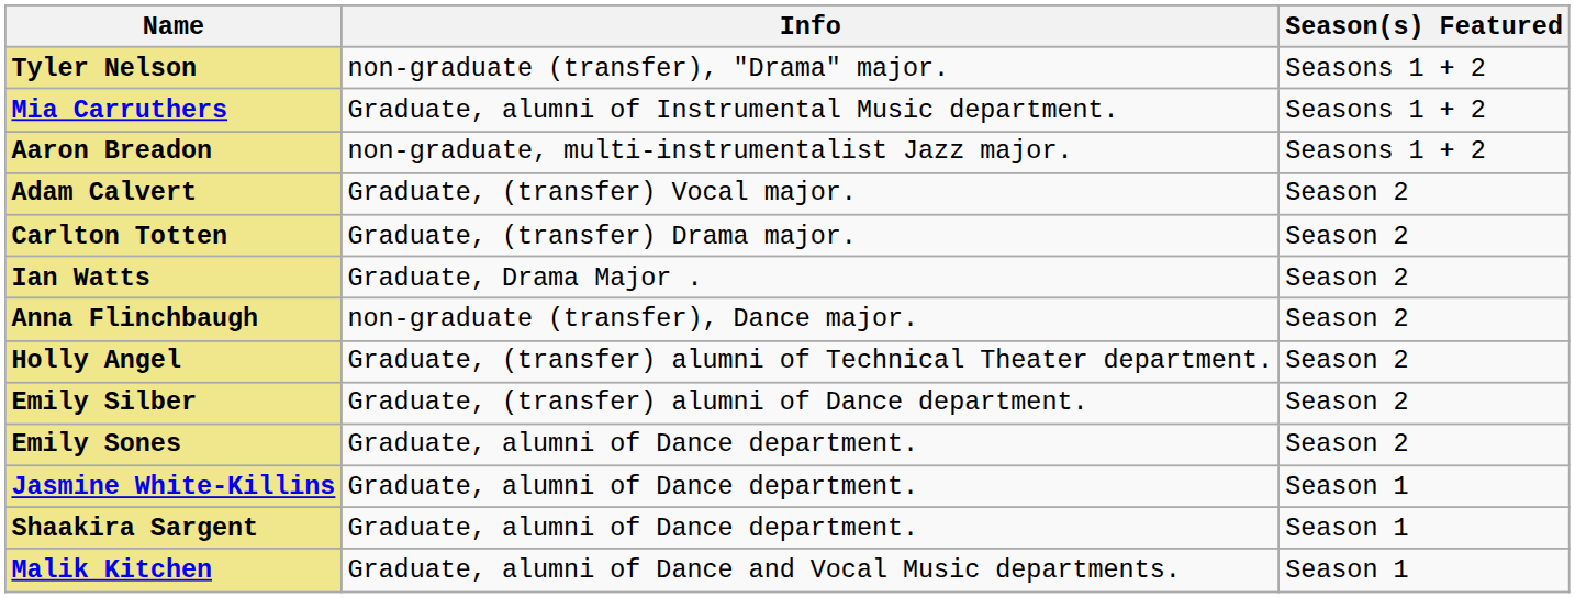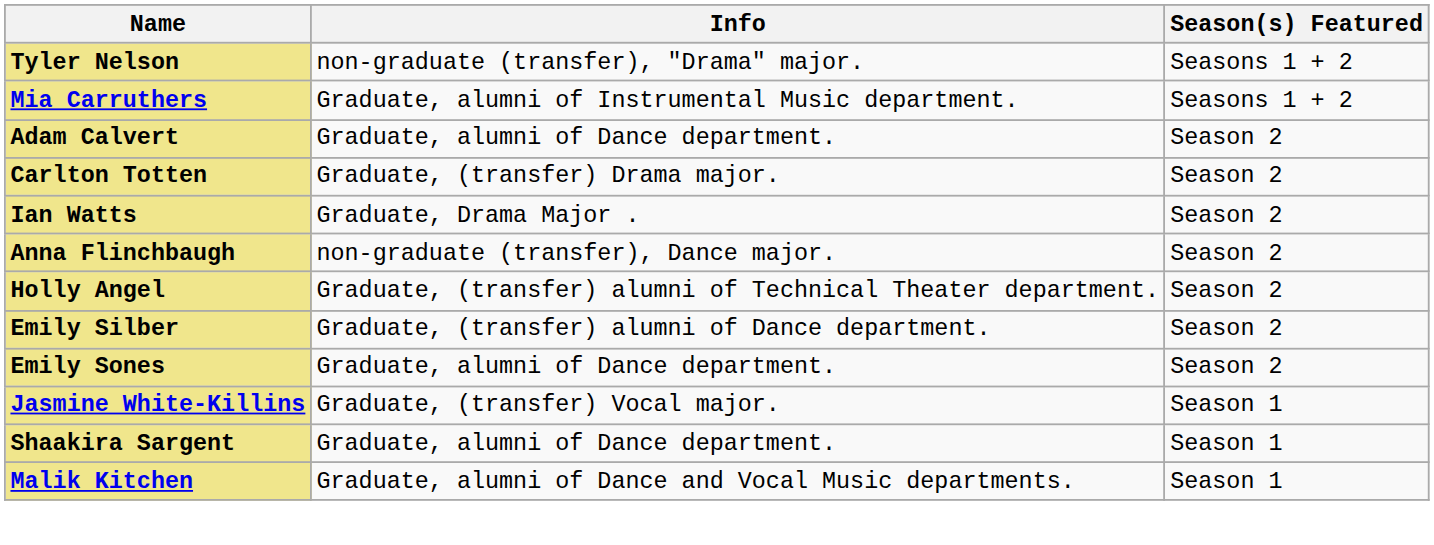 <table class="wikitable">
 <tr style="background:silver">
 <th>Name</th>
 <th>Info</th>
 <th>Season(s) Featured</th>
 </tr>
 <tr>
 <td bgcolor="khaki" valign="top"><strong>Tyler Nelson</strong></td>
 <td>non-graduate (transfer), "Drama" major.</td>
 <td>Seasons 1 + 2</td>
 </tr>
 <tr>
 <td bgcolor="khaki" valign="top"><strong><a href='#'>Mia Carruthers</a></strong></td>
 <td>Graduate, alumni of Instrumental Music department.</td>
 <td>Seasons 1 + 2</td>
 </tr>
 <tr>
-<td bgcolor="khaki" valign="top"><strong>Aaron Breadon</strong></td>
-<td>non-graduate, multi-instrumentalist Jazz major.</td>
-<td>Seasons 1 + 2</td>
-</tr>
-<tr>
 <td bgcolor="khaki" valign="top"><strong>Adam Calvert</strong></td>
-<td>Graduate, (transfer) Vocal major.</td>
+<td>Graduate, alumni of Dance department.</td>
 <td>Season 2</td>
 </tr>
 <tr>
 <td bgcolor="khaki" valign="top"><strong>Carlton Totten</strong></td>
 <td>Graduate, (transfer) Drama major.</td>
 <td>Season 2</td>
 </tr>
 <tr>
 <td bgcolor="khaki" valign="top"><strong>Ian Watts</strong></td>
 <td>Graduate, Drama Major .</td>
 <td>Season 2</td>
 </tr>
 <tr>
 <td bgcolor="khaki" valign="top"><strong>Anna Flinchbaugh</strong></td>
 <td>non-graduate (transfer), Dance major.</td>
 <td>Season 2</td>
 </tr>
 <tr>
 <td bgcolor="khaki" valign="top"><strong>Holly Angel</strong></td>
 <td>Graduate, (transfer) alumni of Technical Theater department.</td>
 <td>Season 2</td>
 </tr>
 <tr>
 <td bgcolor="khaki" valign="top"><strong>Emily Silber</strong></td>
 <td>Graduate, (transfer) alumni of Dance department.</td>
 <td>Season 2</td>
 </tr>
 <tr>
 <td bgcolor="khaki" valign="top"><strong>Emily Sones</strong></td>
 <td>Graduate, alumni of Dance department.</td>
 <td>Season 2</td>
 </tr>
 <tr>
 <td bgcolor="khaki" valign="top"><strong><a href='#'>Jasmine White-Killins</a></strong></td>
-<td>Graduate, alumni of Dance department.</td>
+<td>Graduate, (transfer) Vocal major.</td>
 <td>Season 1</td>
 </tr>
 <tr>
 <td bgcolor="khaki" valign="top"><strong>Shaakira Sargent</strong></td>
 <td>Graduate, alumni of Dance department.</td>
 <td>Season 1</td>
 </tr>
 <tr>
 <td bgcolor="khaki" valign="top"><strong><a href='#'>Malik Kitchen</a></strong></td>
 <td>Graduate, alumni of Dance and Vocal Music departments.</td>
 <td>Season 1</td>
 </tr>
 </table>
